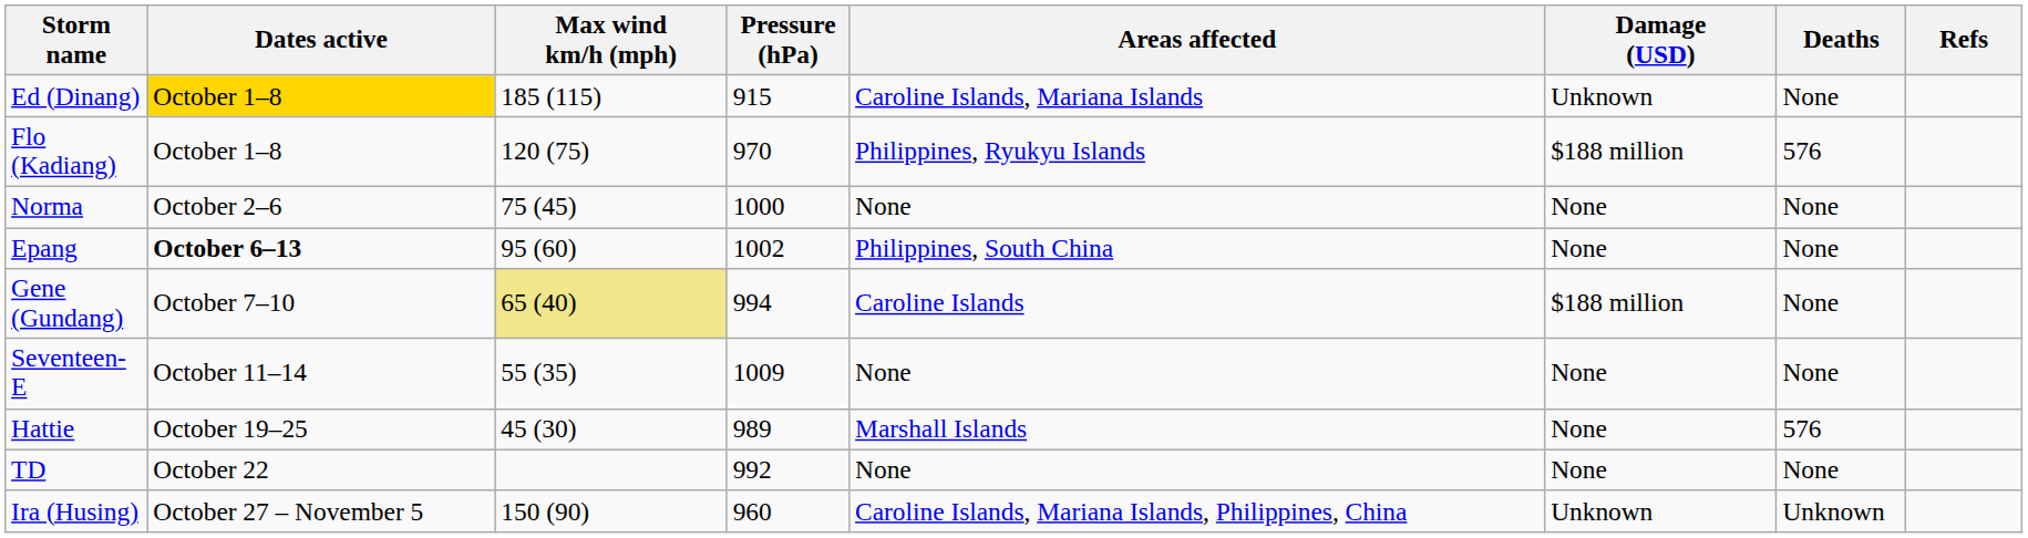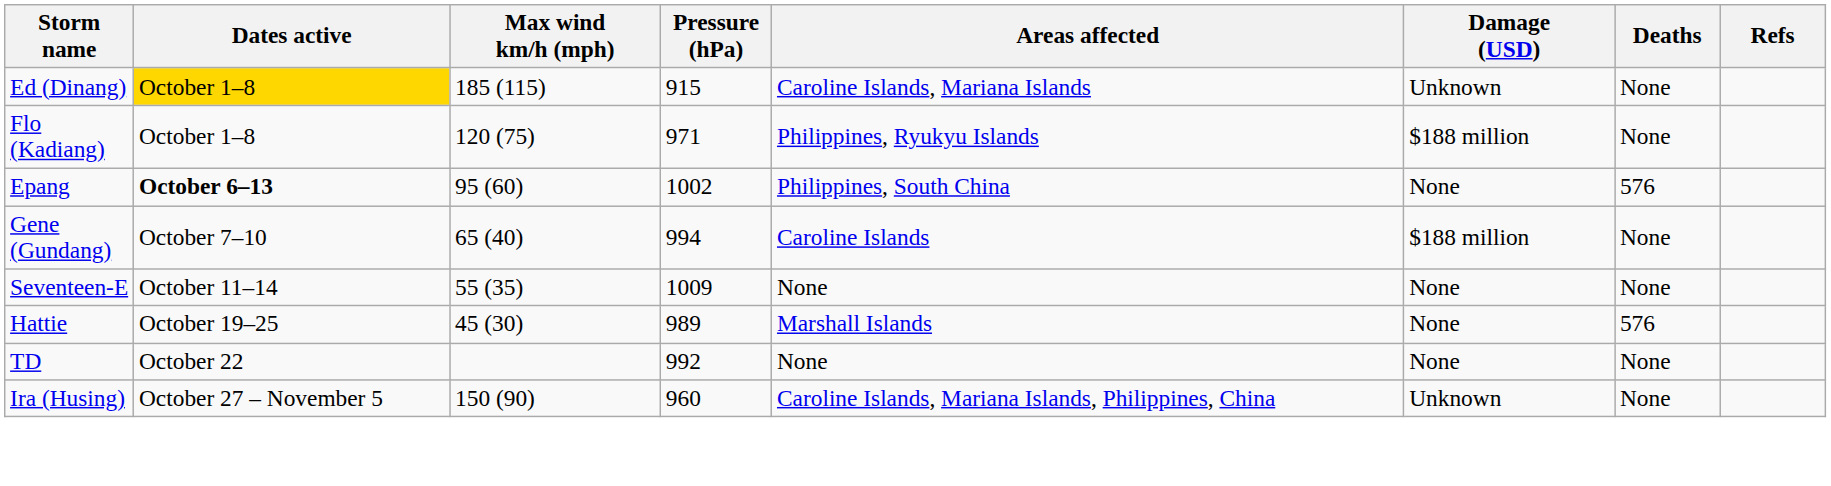 <table class="wikitable sortable">
 <tr>
 <th width="5%">Storm name</th>
 <th width="15%">Dates active</th>
 <th width="10%">Max wind<br>km/h (mph)</th>
 <th width="5%">Pressure<br>(hPa)</th>
 <th width="30%">Areas affected</th>
 <th width="10%">Damage<br>(<a href='#'>USD</a>)</th>
 <th width="5%">Deaths</th>
 <th width="5%">Refs</th>
 </tr>
 <tr>
 <td><a href='#'>Ed (Dinang)</a></td>
 <td style="background: gold;">October 1–8</td>
 <td>185 (115)</td>
 <td>915</td>
 <td><a href='#'>Caroline Islands</a>, <a href='#'>Mariana Islands</a></td>
 <td>Unknown</td>
 <td>None</td>
 <td></td>
 </tr>
 <tr>
 <td><a href='#'>Flo (Kadiang)</a></td>
 <td>October 1–8</td>
 <td>120 (75)</td>
-<td>970</td>
+<td>971</td>
 <td><a href='#'>Philippines</a>, <a href='#'>Ryukyu Islands</a></td>
 <td>$188 million</td>
-<td>576</td>
-<td></td>
-</tr>
-<tr>
-<td><a href='#'>Norma</a></td>
-<td>October 2–6</td>
-<td>75 (45)</td>
-<td>1000</td>
-<td>None</td>
-<td>None</td>
 <td>None</td>
 <td></td>
 </tr>
 <tr>
 <td><a href='#'>Epang</a></td>
 <td><strong>October 6–13</strong></td>
 <td>95 (60)</td>
 <td>1002</td>
 <td><a href='#'>Philippines</a>, <a href='#'>South China</a></td>
 <td>None</td>
-<td>None</td>
+<td>576</td>
 <td></td>
 </tr>
 <tr>
 <td><a href='#'>Gene (Gundang)</a></td>
 <td>October 7–10</td>
-<td style="background: khaki;">65 (40)</td>
+<td>65 (40)</td>
 <td>994</td>
 <td><a href='#'>Caroline Islands</a></td>
 <td>$188 million</td>
 <td>None</td>
 <td></td>
 </tr>
 <tr>
 <td><a href='#'>Seventeen-E</a></td>
 <td>October 11–14</td>
 <td>55 (35)</td>
 <td>1009</td>
 <td>None</td>
 <td>None</td>
 <td>None</td>
 <td></td>
 </tr>
 <tr>
 <td><a href='#'>Hattie</a></td>
 <td>October 19–25</td>
 <td>45 (30)</td>
 <td>989</td>
 <td><a href='#'>Marshall Islands</a></td>
 <td>None</td>
 <td>576</td>
 <td></td>
 </tr>
 <tr>
 <td><a href='#'>TD</a></td>
 <td>October 22</td>
 <td></td>
 <td>992</td>
 <td>None</td>
 <td>None</td>
 <td>None</td>
 <td></td>
 </tr>
 <tr>
 <td><a href='#'>Ira (Husing)</a></td>
 <td>October 27 – November 5</td>
 <td>150 (90)</td>
 <td>960</td>
 <td><a href='#'>Caroline Islands</a>, <a href='#'>Mariana Islands</a>, <a href='#'>Philippines</a>, <a href='#'>China</a></td>
 <td>Unknown</td>
-<td>Unknown</td>
+<td>None</td>
 <td></td>
 </tr>
 </table>
